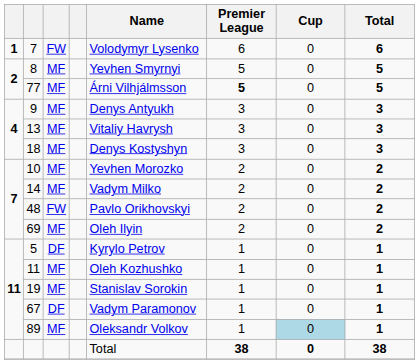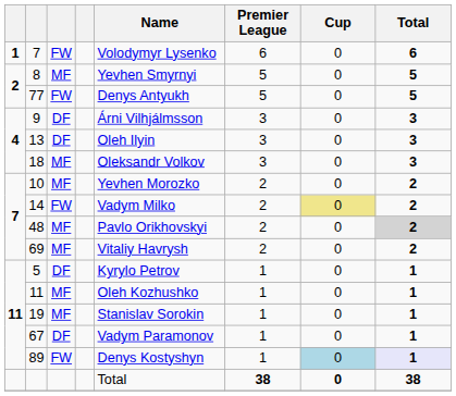 <table class="wikitable" style="text-align:center">
 <tr>
 <th width=15></th>
 <th width=15></th>
 <th width=15></th>
 <th width=15></th>
 <th width=145>Name</th>
 <th width=80><strong>Premier League</strong></th>
 <th width=80><strong>Cup</strong></th>
 <th width=80>Total</th>
 </tr>
 <tr>
 <td><strong>1</strong></td>
 <td>7</td>
 <td><a href='#'>FW</a></td>
 <td></td>
 <td align=left><a href='#'>Volodymyr Lysenko</a></td>
 <td>6</td>
 <td>0</td>
 <td><strong>6</strong></td>
 </tr>
 <tr>
 <td rowspan=2><strong>2</strong></td>
 <td>8</td>
 <td><a href='#'>MF</a></td>
 <td></td>
 <td align=left><a href='#'>Yevhen Smyrnyi</a></td>
 <td>5</td>
 <td>0</td>
 <td><strong>5</strong></td>
 </tr>
 <tr>
 <td>77</td>
-<td><a href='#'>MF</a></td>
+<td><a href='#'>FW</a></td>
 <td></td>
-<td align=left><a href='#'>Árni Vilhjálmsson</a></td>
-<td><strong>5</strong></td>
+<td align=left><a href='#'>Denys Antyukh</a></td>
+<td>5</td>
 <td>0</td>
 <td><strong>5</strong></td>
 </tr>
 <tr>
 <td rowspan=3><strong>4</strong></td>
 <td>9</td>
-<td><a href='#'>MF</a></td>
+<td><a href='#'>DF</a></td>
 <td></td>
-<td align=left><a href='#'>Denys Antyukh</a></td>
+<td align=left><a href='#'>Árni Vilhjálmsson</a></td>
 <td>3</td>
 <td>0</td>
 <td><strong>3</strong></td>
 </tr>
 <tr>
 <td>13</td>
-<td><a href='#'>MF</a></td>
+<td><a href='#'>DF</a></td>
 <td></td>
-<td align=left><a href='#'>Vitaliy Havrysh</a></td>
+<td align=left><a href='#'>Oleh Ilyin</a></td>
 <td>3</td>
 <td>0</td>
 <td><strong>3</strong></td>
 </tr>
 <tr>
 <td>18</td>
 <td><a href='#'>MF</a></td>
 <td></td>
-<td align=left><a href='#'>Denys Kostyshyn</a></td>
+<td align=left><a href='#'>Oleksandr Volkov</a></td>
 <td>3</td>
 <td>0</td>
 <td><strong>3</strong></td>
 </tr>
 <tr>
 <td rowspan=4><strong>7</strong></td>
 <td>10</td>
 <td><a href='#'>MF</a></td>
 <td></td>
 <td align=left><a href='#'>Yevhen Morozko</a></td>
 <td>2</td>
 <td>0</td>
 <td><strong>2</strong></td>
 </tr>
 <tr>
 <td>14</td>
-<td><a href='#'>MF</a></td>
+<td><a href='#'>FW</a></td>
 <td></td>
 <td align=left><a href='#'>Vadym Milko</a></td>
 <td>2</td>
-<td>0</td>
+<td style="background: khaki;">0</td>
 <td><strong>2</strong></td>
 </tr>
 <tr>
 <td>48</td>
-<td><a href='#'>FW</a></td>
+<td><a href='#'>MF</a></td>
 <td></td>
 <td align=left><a href='#'>Pavlo Orikhovskyi</a></td>
 <td>2</td>
 <td>0</td>
-<td><strong>2</strong></td>
+<td style="background: lightgrey;"><strong>2</strong></td>
 </tr>
 <tr>
 <td>69</td>
 <td><a href='#'>MF</a></td>
 <td></td>
-<td align=left><a href='#'>Oleh Ilyin</a></td>
+<td align=left><a href='#'>Vitaliy Havrysh</a></td>
 <td>2</td>
 <td>0</td>
 <td><strong>2</strong></td>
 </tr>
 <tr>
 <td rowspan=5><strong>11</strong></td>
 <td>5</td>
 <td><a href='#'>DF</a></td>
 <td></td>
 <td align=left><a href='#'>Kyrylo Petrov</a></td>
 <td>1</td>
 <td>0</td>
 <td><strong>1</strong></td>
 </tr>
 <tr>
 <td>11</td>
 <td><a href='#'>MF</a></td>
 <td></td>
 <td align=left><a href='#'>Oleh Kozhushko</a></td>
 <td>1</td>
 <td>0</td>
 <td><strong>1</strong></td>
 </tr>
 <tr>
 <td>19</td>
 <td><a href='#'>MF</a></td>
 <td></td>
 <td align=left><a href='#'>Stanislav Sorokin</a></td>
 <td>1</td>
 <td>0</td>
 <td><strong>1</strong></td>
 </tr>
 <tr>
 <td>67</td>
 <td><a href='#'>DF</a></td>
 <td></td>
 <td align=left><a href='#'>Vadym Paramonov</a></td>
 <td>1</td>
 <td>0</td>
 <td><strong>1</strong></td>
 </tr>
 <tr>
 <td>89</td>
-<td><a href='#'>MF</a></td>
+<td><a href='#'>FW</a></td>
 <td></td>
-<td align=left><a href='#'>Oleksandr Volkov</a></td>
+<td align=left><a href='#'>Denys Kostyshyn</a></td>
 <td>1</td>
 <td style="background: lightblue;">0</td>
-<td><strong>1</strong></td>
+<td style="background: lavender;"><strong>1</strong></td>
 </tr>
 <tr>
 <td></td>
 <td></td>
 <td></td>
 <td></td>
 <td align=left>Total</td>
 <td><strong>38</strong></td>
 <td><strong>0</strong></td>
 <td><strong>38</strong></td>
 </tr>
 <tr>
 </tr>
 </table>
